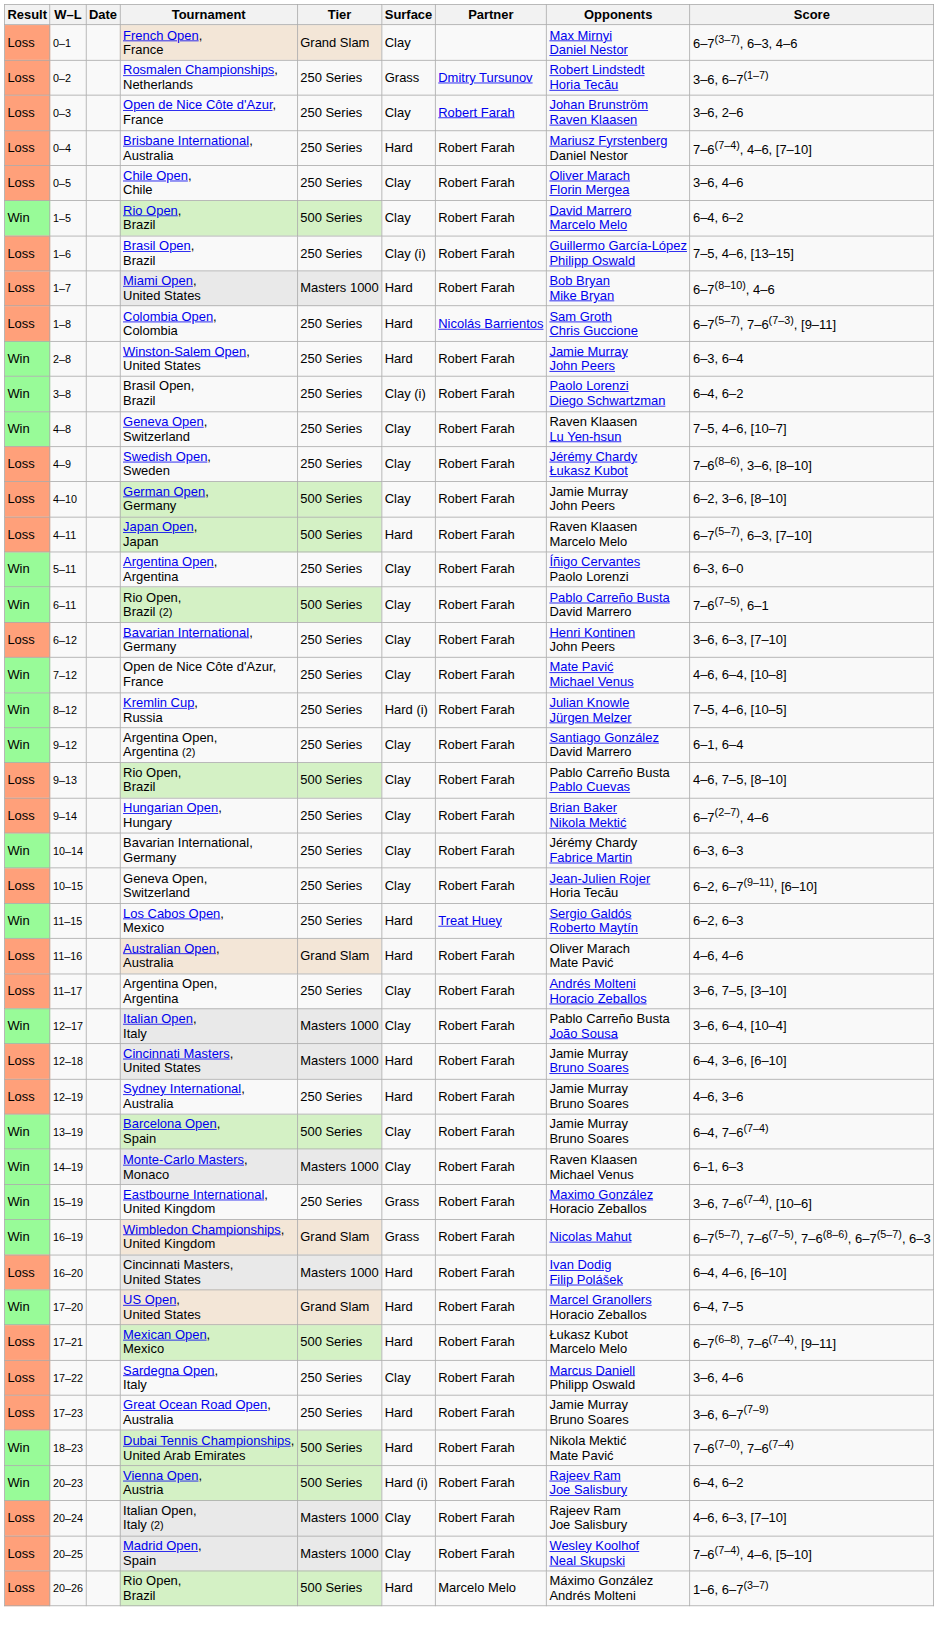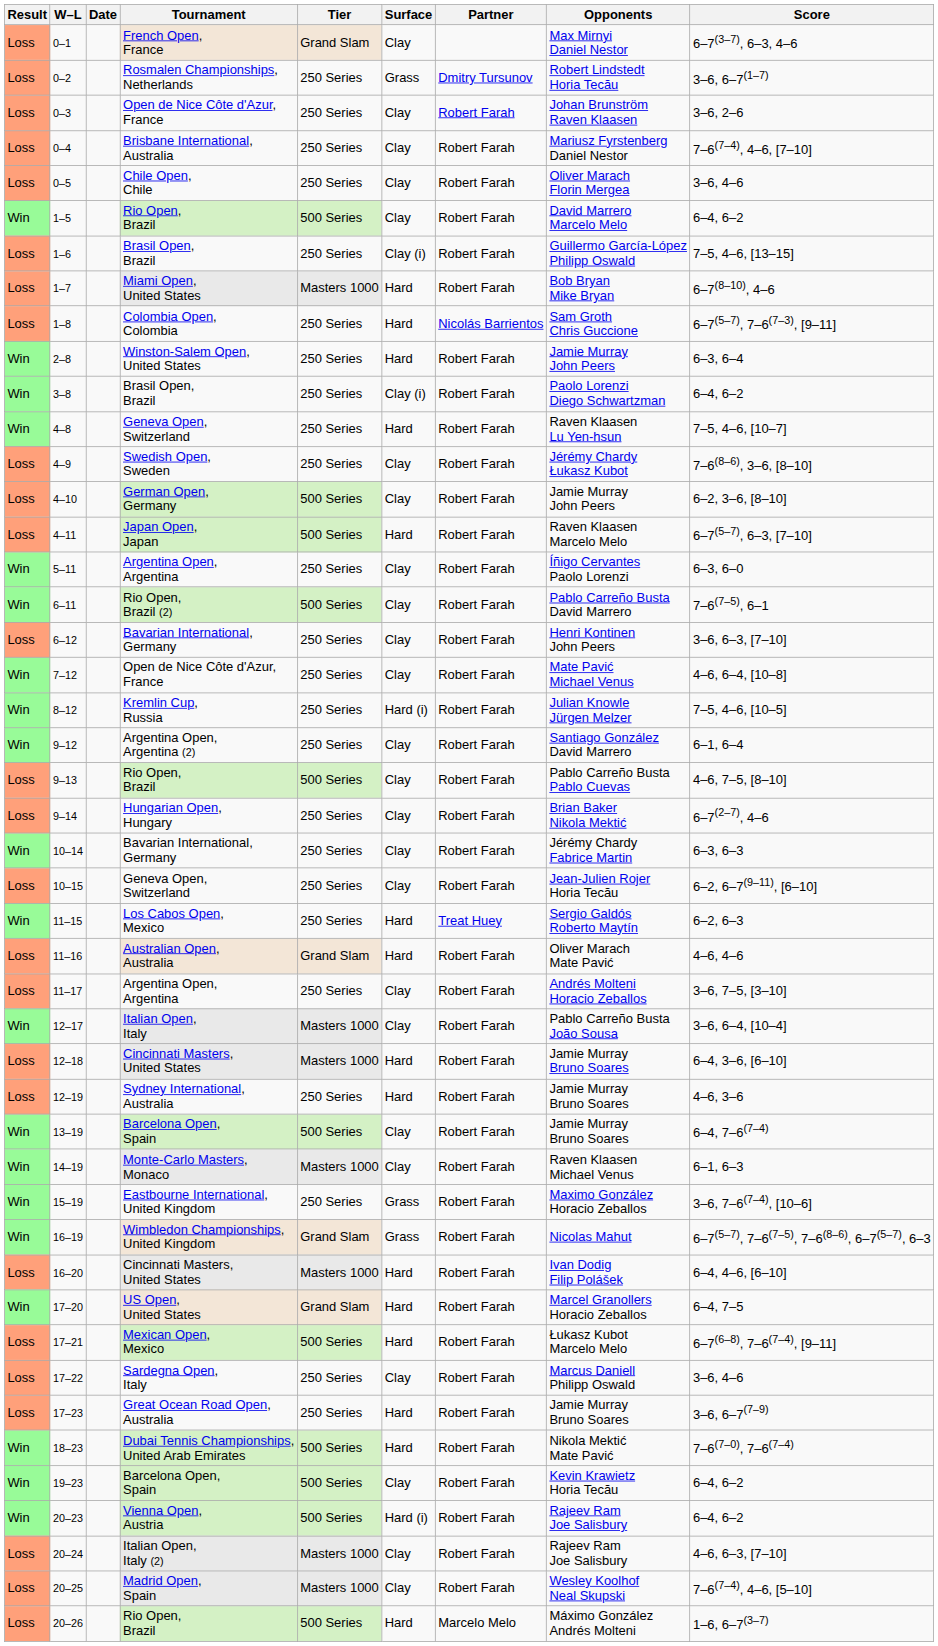 <table class="sortable wikitable">
 <tr>
 <th>Result</th>
 <th class=unsortable>W–L</th>
 <th>Date</th>
 <th>Tournament</th>
 <th>Tier</th>
 <th>Surface</th>
 <th>Partner</th>
 <th>Opponents</th>
 <th class=unsortable>Score</th>
 </tr>
 <tr>
 <td bgcolor=FFA07A>Loss</td>
 <td><small>0–1</small></td>
 <td><a href='#'></a></td>
 <td style=background:#F3E6D7><a href='#'>French Open</a>,<br> France</td>
 <td style=background:#F3E6D7>Grand Slam</td>
 <td>Clay</td>
 <td></td>
 <td> <a href='#'>Max Mirnyi</a><br> <a href='#'>Daniel Nestor</a></td>
 <td>6–7<sup>(3–7)</sup>, 6–3, 4–6</td>
 </tr>
 <tr>
 <td bgcolor=FFA07A>Loss</td>
 <td><small>0–2</small></td>
 <td><a href='#'></a></td>
 <td><a href='#'>Rosmalen Championships</a>,<br> Netherlands</td>
 <td>250 Series</td>
 <td>Grass</td>
 <td> <a href='#'>Dmitry Tursunov</a></td>
 <td> <a href='#'>Robert Lindstedt</a><br> <a href='#'>Horia Tecău</a></td>
 <td>3–6, 6–7<sup>(1–7)</sup></td>
 </tr>
 <tr>
 <td bgcolor=FFA07A>Loss</td>
 <td><small>0–3</small></td>
 <td><a href='#'></a></td>
 <td><a href='#'>Open de Nice Côte d'Azur</a>,<br> France</td>
 <td>250 Series</td>
 <td>Clay</td>
 <td> <a href='#'>Robert Farah</a></td>
 <td> <a href='#'>Johan Brunström</a><br> <a href='#'>Raven Klaasen</a></td>
 <td>3–6, 2–6</td>
 </tr>
 <tr>
 <td bgcolor=FFA07A>Loss</td>
 <td><small>0–4</small></td>
 <td><a href='#'></a></td>
 <td><a href='#'>Brisbane International</a>,<br> Australia</td>
 <td>250 Series</td>
-<td>Hard</td>
+<td>Clay</td>
 <td> Robert Farah</td>
 <td> <a href='#'>Mariusz Fyrstenberg</a><br> Daniel Nestor</td>
 <td>7–6<sup>(7–4)</sup>, 4–6, [7–10]</td>
 </tr>
 <tr>
 <td bgcolor=FFA07A>Loss</td>
 <td><small>0–5</small></td>
 <td><a href='#'></a></td>
 <td><a href='#'>Chile Open</a>,<br> Chile</td>
 <td>250 Series</td>
 <td>Clay</td>
 <td> Robert Farah</td>
 <td> <a href='#'>Oliver Marach</a><br> <a href='#'>Florin Mergea</a></td>
 <td>3–6, 4–6</td>
 </tr>
 <tr>
 <td bgcolor=98FB98>Win</td>
 <td><small>1–5</small></td>
 <td><a href='#'></a></td>
 <td style=background:#D4F1C5><a href='#'>Rio Open</a>,<br> Brazil</td>
 <td style=background:#D4F1C5>500 Series</td>
 <td>Clay</td>
 <td> Robert Farah</td>
 <td> <a href='#'>David Marrero</a><br> <a href='#'>Marcelo Melo</a></td>
 <td>6–4, 6–2</td>
 </tr>
 <tr>
 <td bgcolor=FFA07A>Loss</td>
 <td><small>1–6</small></td>
 <td><a href='#'></a></td>
 <td><a href='#'>Brasil Open</a>,<br> Brazil</td>
 <td>250 Series</td>
 <td>Clay (i)</td>
 <td> Robert Farah</td>
 <td> <a href='#'>Guillermo García-López</a><br> <a href='#'>Philipp Oswald</a></td>
 <td>7–5, 4–6, [13–15]</td>
 </tr>
 <tr>
 <td bgcolor=FFA07A>Loss</td>
 <td><small>1–7</small></td>
 <td><a href='#'></a></td>
 <td style=background:#E9E9E9><a href='#'>Miami Open</a>,<br> United States</td>
 <td style=background:#E9E9E9>Masters 1000</td>
 <td>Hard</td>
 <td> Robert Farah</td>
 <td> <a href='#'>Bob Bryan</a><br> <a href='#'>Mike Bryan</a></td>
 <td>6–7<sup>(8–10)</sup>, 4–6</td>
 </tr>
 <tr>
 <td bgcolor=FFA07A>Loss</td>
 <td><small>1–8</small></td>
 <td><a href='#'></a></td>
 <td><a href='#'>Colombia Open</a>,<br> Colombia</td>
 <td>250 Series</td>
 <td>Hard</td>
 <td> <a href='#'>Nicolás Barrientos</a></td>
 <td> <a href='#'>Sam Groth</a><br> <a href='#'>Chris Guccione</a></td>
 <td>6–7<sup>(5–7)</sup>, 7–6<sup>(7–3)</sup>, [9–11]</td>
 </tr>
 <tr>
 <td bgcolor=98FB98>Win</td>
 <td><small>2–8</small></td>
 <td><a href='#'></a></td>
 <td><a href='#'>Winston-Salem Open</a>,<br> United States</td>
 <td>250 Series</td>
 <td>Hard</td>
 <td> Robert Farah</td>
 <td> <a href='#'>Jamie Murray</a><br> <a href='#'>John Peers</a></td>
 <td>6–3, 6–4</td>
 </tr>
 <tr>
 <td bgcolor=98FB98>Win</td>
 <td><small>3–8</small></td>
 <td><a href='#'></a></td>
 <td>Brasil Open,<br> Brazil</td>
 <td>250 Series</td>
 <td>Clay (i)</td>
 <td> Robert Farah</td>
 <td> <a href='#'>Paolo Lorenzi</a><br> <a href='#'>Diego Schwartzman</a></td>
 <td>6–4, 6–2</td>
 </tr>
 <tr>
 <td bgcolor=98FB98>Win</td>
 <td><small>4–8</small></td>
 <td><a href='#'></a></td>
 <td><a href='#'>Geneva Open</a>,<br> Switzerland</td>
 <td>250 Series</td>
-<td>Clay</td>
+<td>Hard</td>
 <td> Robert Farah</td>
 <td> Raven Klaasen<br> <a href='#'>Lu Yen-hsun</a></td>
 <td>7–5, 4–6, [10–7]</td>
 </tr>
 <tr>
 <td bgcolor=FFA07A>Loss</td>
 <td><small>4–9</small></td>
 <td><a href='#'></a></td>
 <td><a href='#'>Swedish Open</a>,<br> Sweden</td>
 <td>250 Series</td>
 <td>Clay</td>
 <td> Robert Farah</td>
 <td> <a href='#'>Jérémy Chardy</a><br> <a href='#'>Łukasz Kubot</a></td>
 <td>7–6<sup>(8–6)</sup>, 3–6, [8–10]</td>
 </tr>
 <tr>
 <td bgcolor=FFA07A>Loss</td>
 <td><small>4–10</small></td>
 <td><a href='#'></a></td>
 <td style=background:#D4F1C5><a href='#'>German Open</a>,<br> Germany</td>
 <td style=background:#D4F1C5>500 Series</td>
 <td>Clay</td>
 <td> Robert Farah</td>
 <td> Jamie Murray<br> John Peers</td>
 <td>6–2, 3–6, [8–10]</td>
 </tr>
 <tr>
 <td bgcolor=FFA07A>Loss</td>
 <td><small>4–11</small></td>
 <td><a href='#'></a></td>
 <td style=background:#D4F1C5><a href='#'>Japan Open</a>,<br> Japan</td>
 <td style=background:#D4F1C5>500 Series</td>
 <td>Hard</td>
 <td> Robert Farah</td>
 <td> Raven Klaasen<br> Marcelo Melo</td>
 <td>6–7<sup>(5–7)</sup>, 6–3, [7–10]</td>
 </tr>
 <tr>
 <td bgcolor=98FB98>Win</td>
 <td><small>5–11</small></td>
 <td><a href='#'></a></td>
 <td><a href='#'>Argentina Open</a>,<br> Argentina</td>
 <td>250 Series</td>
 <td>Clay</td>
 <td> Robert Farah</td>
 <td> <a href='#'>Íñigo Cervantes</a><br> Paolo Lorenzi</td>
 <td>6–3, 6–0</td>
 </tr>
 <tr>
 <td bgcolor=98FB98>Win</td>
 <td><small>6–11</small></td>
 <td><a href='#'></a></td>
 <td style=background:#D4F1C5>Rio Open,<br> Brazil <small>(2)</small></td>
 <td style=background:#D4F1C5>500 Series</td>
 <td>Clay</td>
 <td> Robert Farah</td>
 <td> <a href='#'>Pablo Carreño Busta</a><br> David Marrero</td>
 <td>7–6<sup>(7–5)</sup>, 6–1</td>
 </tr>
 <tr>
 <td bgcolor=FFA07A>Loss</td>
 <td><small>6–12</small></td>
 <td><a href='#'></a></td>
 <td><a href='#'>Bavarian International</a>,<br> Germany</td>
 <td>250 Series</td>
 <td>Clay</td>
 <td> Robert Farah</td>
 <td> <a href='#'>Henri Kontinen</a><br> John Peers</td>
 <td>3–6, 6–3, [7–10]</td>
 </tr>
 <tr>
 <td bgcolor=98FB98>Win</td>
 <td><small>7–12</small></td>
 <td><a href='#'></a></td>
 <td>Open de Nice Côte d'Azur,<br> France</td>
 <td>250 Series</td>
 <td>Clay</td>
 <td> Robert Farah</td>
 <td> <a href='#'>Mate Pavić</a><br> <a href='#'>Michael Venus</a></td>
 <td>4–6, 6–4, [10–8]</td>
 </tr>
 <tr>
 <td bgcolor=98FB98>Win</td>
 <td><small>8–12</small></td>
 <td><a href='#'></a></td>
 <td><a href='#'>Kremlin Cup</a>,<br> Russia</td>
 <td>250 Series</td>
 <td>Hard (i)</td>
 <td> Robert Farah</td>
 <td> <a href='#'>Julian Knowle</a><br> <a href='#'>Jürgen Melzer</a></td>
 <td>7–5, 4–6, [10–5]</td>
 </tr>
 <tr>
 <td bgcolor=98FB98>Win</td>
 <td><small>9–12</small></td>
 <td><a href='#'></a></td>
 <td>Argentina Open,<br> Argentina <small>(2)</small></td>
 <td>250 Series</td>
 <td>Clay</td>
 <td> Robert Farah</td>
 <td> <a href='#'>Santiago González</a><br> David Marrero</td>
 <td>6–1, 6–4</td>
 </tr>
 <tr>
 <td bgcolor=FFA07A>Loss</td>
 <td><small>9–13</small></td>
 <td><a href='#'></a></td>
 <td style=background:#D4F1C5>Rio Open,<br> Brazil</td>
 <td style=background:#D4F1C5>500 Series</td>
 <td>Clay</td>
 <td> Robert Farah</td>
 <td> Pablo Carreño Busta<br> <a href='#'>Pablo Cuevas</a></td>
 <td>4–6, 7–5, [8–10]</td>
 </tr>
 <tr>
 <td bgcolor=FFA07A>Loss</td>
 <td><small>9–14</small></td>
 <td><a href='#'></a></td>
 <td><a href='#'>Hungarian Open</a>,<br> Hungary</td>
 <td>250 Series</td>
 <td>Clay</td>
 <td> Robert Farah</td>
 <td> <a href='#'>Brian Baker</a><br> <a href='#'>Nikola Mektić</a></td>
 <td>6–7<sup>(2–7)</sup>, 4–6</td>
 </tr>
 <tr>
 <td bgcolor=98FB98>Win</td>
 <td><small>10–14</small></td>
 <td><a href='#'></a></td>
 <td>Bavarian International,<br> Germany</td>
 <td>250 Series</td>
 <td>Clay</td>
 <td> Robert Farah</td>
 <td> Jérémy Chardy<br> <a href='#'>Fabrice Martin</a></td>
 <td>6–3, 6–3</td>
 </tr>
 <tr>
 <td bgcolor=FFA07A>Loss</td>
 <td><small>10–15</small></td>
 <td><a href='#'></a></td>
 <td>Geneva Open,<br> Switzerland</td>
 <td>250 Series</td>
 <td>Clay</td>
 <td> Robert Farah</td>
 <td> <a href='#'>Jean-Julien Rojer</a><br> Horia Tecău</td>
 <td>6–2, 6–7<sup>(9–11)</sup>, [6–10]</td>
 </tr>
 <tr>
 <td bgcolor=98FB98>Win</td>
 <td><small>11–15</small></td>
 <td><a href='#'></a></td>
 <td><a href='#'>Los Cabos Open</a>,<br> Mexico</td>
 <td>250 Series</td>
 <td>Hard</td>
 <td> <a href='#'>Treat Huey</a></td>
 <td> <a href='#'>Sergio Galdós</a><br> <a href='#'>Roberto Maytín</a></td>
 <td>6–2, 6–3</td>
 </tr>
 <tr>
 <td bgcolor=FFA07A>Loss</td>
 <td><small>11–16</small></td>
 <td><a href='#'></a></td>
 <td style=background:#F3E6D7><a href='#'>Australian Open</a>,<br> Australia</td>
 <td style=background:#F3E6D7>Grand Slam</td>
 <td>Hard</td>
 <td> Robert Farah</td>
 <td> Oliver Marach<br> Mate Pavić</td>
 <td>4–6, 4–6</td>
 </tr>
 <tr>
 <td bgcolor=FFA07A>Loss</td>
 <td><small>11–17</small></td>
 <td><a href='#'></a></td>
 <td>Argentina Open,<br> Argentina</td>
 <td>250 Series</td>
 <td>Clay</td>
 <td> Robert Farah</td>
 <td> <a href='#'>Andrés Molteni</a><br> <a href='#'>Horacio Zeballos</a></td>
 <td>3–6, 7–5, [3–10]</td>
 </tr>
 <tr>
 <td bgcolor=98FB98>Win</td>
 <td><small>12–17</small></td>
 <td><a href='#'></a></td>
 <td style=background:#E9E9E9><a href='#'>Italian Open</a>,<br> Italy</td>
 <td style=background:#E9E9E9>Masters 1000</td>
 <td>Clay</td>
 <td> Robert Farah</td>
 <td> Pablo Carreño Busta<br> <a href='#'>João Sousa</a></td>
 <td>3–6, 6–4, [10–4]</td>
 </tr>
 <tr>
 <td bgcolor=FFA07A>Loss</td>
 <td><small>12–18</small></td>
 <td><a href='#'></a></td>
 <td style=background:#E9E9E9><a href='#'>Cincinnati Masters</a>,<br> United States</td>
 <td style=background:#E9E9E9>Masters 1000</td>
 <td>Hard</td>
 <td> Robert Farah</td>
 <td> Jamie Murray<br> <a href='#'>Bruno Soares</a></td>
 <td>6–4, 3–6, [6–10]</td>
 </tr>
 <tr>
 <td bgcolor=FFA07A>Loss</td>
 <td><small>12–19</small></td>
 <td><a href='#'></a></td>
 <td><a href='#'>Sydney International</a>,<br> Australia</td>
 <td>250 Series</td>
 <td>Hard</td>
 <td> Robert Farah</td>
 <td> Jamie Murray<br> Bruno Soares</td>
 <td>4–6, 3–6</td>
 </tr>
 <tr>
 <td bgcolor=98FB98>Win</td>
 <td><small>13–19</small></td>
 <td><a href='#'></a></td>
 <td style=background:#D4F1C5><a href='#'>Barcelona Open</a>,<br> Spain</td>
 <td style=background:#D4F1C5>500 Series</td>
 <td>Clay</td>
 <td> Robert Farah</td>
 <td> Jamie Murray<br> Bruno Soares</td>
 <td>6–4, 7–6<sup>(7–4)</sup></td>
 </tr>
 <tr>
 <td bgcolor=98FB98>Win</td>
 <td><small>14–19</small></td>
 <td><a href='#'></a></td>
 <td style="background:#E9E9E9;"><a href='#'>Monte-Carlo Masters</a>,<br>Monaco</td>
 <td style=background:#E9E9E9>Masters 1000</td>
 <td>Clay</td>
 <td> Robert Farah</td>
 <td> Raven Klaasen<br> Michael Venus</td>
 <td>6–1, 6–3</td>
 </tr>
 <tr>
 <td bgcolor=98FB98>Win</td>
 <td><small>15–19</small></td>
 <td><a href='#'></a></td>
 <td><a href='#'>Eastbourne International</a>,<br> United Kingdom</td>
 <td>250 Series</td>
 <td>Grass</td>
 <td> Robert Farah</td>
 <td> <a href='#'>Maximo González</a><br> Horacio Zeballos</td>
 <td>3–6, 7–6<sup>(7–4)</sup>, [10–6]</td>
 </tr>
 <tr>
 <td bgcolor=98FB98>Win</td>
 <td><small>16–19</small></td>
 <td><a href='#'></a></td>
 <td style=background:#F3E6D7><a href='#'>Wimbledon Championships</a>,<br> United Kingdom</td>
 <td style=background:#F3E6D7>Grand Slam</td>
 <td>Grass</td>
 <td> Robert Farah</td>
 <td> <a href='#'>Nicolas Mahut</a><br></td>
 <td>6–7<sup>(5–7)</sup>, 7–6<sup>(7–5)</sup>, 7–6<sup>(8–6)</sup>, 6–7<sup>(5–7)</sup>, 6–3</td>
 </tr>
 <tr>
 <td bgcolor=FFA07A>Loss</td>
 <td><small>16–20</small></td>
 <td><a href='#'></a></td>
 <td style=background:#E9E9E9>Cincinnati Masters,<br> United States</td>
 <td style=background:#E9E9E9>Masters 1000</td>
 <td>Hard</td>
 <td> Robert Farah</td>
 <td> <a href='#'>Ivan Dodig</a><br> <a href='#'>Filip Polášek</a></td>
 <td>6–4, 4–6, [6–10]</td>
 </tr>
 <tr>
 <td bgcolor=98FB98>Win</td>
 <td><small>17–20</small></td>
 <td><a href='#'></a></td>
 <td style=background:#F3E6D7><a href='#'>US Open</a>,<br> United States</td>
 <td style=background:#F3E6D7>Grand Slam</td>
 <td>Hard</td>
 <td> Robert Farah</td>
 <td> <a href='#'>Marcel Granollers</a><br> Horacio Zeballos</td>
 <td>6–4, 7–5</td>
 </tr>
 <tr>
 <td bgcolor=FFA07A>Loss</td>
 <td><small>17–21</small></td>
 <td><a href='#'></a></td>
 <td style=background:#D4F1C5><a href='#'>Mexican Open</a>,<br> Mexico</td>
 <td style=background:#D4F1C5>500 Series</td>
 <td>Hard</td>
 <td> Robert Farah</td>
 <td> Łukasz Kubot<br> Marcelo Melo</td>
 <td>6–7<sup>(6–8)</sup>, 7–6<sup>(7–4)</sup>, [9–11]</td>
 </tr>
 <tr>
 <td bgcolor=FFA07A>Loss</td>
 <td><small>17–22</small></td>
 <td><a href='#'></a></td>
 <td><a href='#'>Sardegna Open</a>,<br> Italy</td>
 <td>250 Series</td>
 <td>Clay</td>
 <td> Robert Farah</td>
 <td> <a href='#'>Marcus Daniell</a><br> Philipp Oswald</td>
 <td>3–6, 4–6</td>
 </tr>
 <tr>
 <td bgcolor=FFA07A>Loss</td>
 <td><small>17–23</small></td>
 <td><a href='#'></a></td>
 <td><a href='#'>Great Ocean Road Open</a>,<br> Australia</td>
 <td>250 Series</td>
 <td>Hard</td>
 <td> Robert Farah</td>
 <td> Jamie Murray<br> Bruno Soares</td>
 <td>3–6, 6–7<sup>(7–9)</sup></td>
 </tr>
 <tr>
 <td bgcolor=98FB98>Win</td>
 <td><small>18–23</small></td>
 <td><a href='#'></a></td>
 <td style=background:#D4F1C5><a href='#'>Dubai Tennis Championships</a>,<br> United Arab Emirates</td>
 <td style=background:#D4F1C5>500 Series</td>
 <td>Hard</td>
 <td> Robert Farah</td>
 <td> Nikola Mektić<br> Mate Pavić</td>
 <td>7–6<sup>(7–0)</sup>, 7–6<sup>(7–4)</sup></td>
 </tr>
 <tr>
 <td bgcolor=98FB98>Win</td>
+<td><small>19–23</small></td>
+<td><a href='#'></a></td>
+<td style=background:#D4F1C5>Barcelona Open,<br> Spain</td>
+<td style=background:#D4F1C5>500 Series</td>
+<td>Clay</td>
+<td> Robert Farah</td>
+<td> <a href='#'>Kevin Krawietz</a><br> Horia Tecău</td>
+<td>6–4, 6–2</td>
+</tr>
+<tr>
+<td bgcolor=98FB98>Win</td>
 <td><small>20–23</small></td>
 <td><a href='#'></a></td>
 <td style=background:#D4F1C5><a href='#'>Vienna Open</a>,<br> Austria</td>
 <td style=background:#D4F1C5>500 Series</td>
 <td>Hard (i)</td>
 <td> Robert Farah</td>
 <td> <a href='#'>Rajeev Ram</a><br> <a href='#'>Joe Salisbury</a></td>
 <td>6–4, 6–2</td>
 </tr>
 <tr>
 <td bgcolor=FFA07A>Loss</td>
 <td><small>20–24</small></td>
 <td><a href='#'></a></td>
 <td style=background:#E9E9E9>Italian Open,<br> Italy <small>(2)</small></td>
 <td style="background:#E9E9E9;">Masters 1000</td>
 <td>Clay</td>
 <td> Robert Farah</td>
 <td> Rajeev Ram<br> Joe Salisbury</td>
 <td>4–6, 6–3, [7–10]</td>
 </tr>
 <tr>
 <td bgcolor=FFA07A>Loss</td>
 <td><small>20–25</small></td>
 <td><a href='#'></a></td>
 <td style=background:#E9E9E9><a href='#'>Madrid Open</a>,<br>Spain</td>
 <td style=background:#E9E9E9>Masters 1000</td>
 <td>Clay</td>
 <td> Robert Farah</td>
 <td> <a href='#'>Wesley Koolhof</a><br> <a href='#'>Neal Skupski</a></td>
 <td>7–6<sup>(7–4)</sup>, 4–6, [5–10]</td>
 </tr>
 <tr>
 <td bgcolor=FFA07A>Loss</td>
 <td><small>20–26</small></td>
 <td><a href='#'></a></td>
 <td style="background:#D4F1C5;">Rio Open,<br> Brazil</td>
 <td style="background:#D4F1C5;">500 Series</td>
 <td>Hard</td>
 <td> Marcelo Melo</td>
 <td> Máximo González<br> Andrés Molteni</td>
 <td>1–6, 6–7<sup>(3–7)</sup></td>
 </tr>
 </table>
